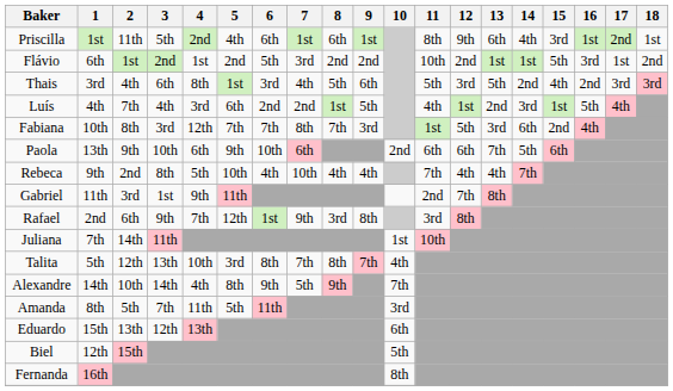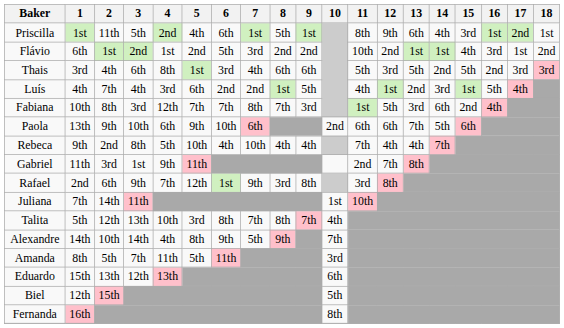 <table class="wikitable" style="text-align:center; font-size:100%; width: 85%">
 <tr>
 <th width="9.4%">Baker</th>
 <th width="4.2%">1</th>
 <th width="4.2%">2</th>
 <th width="4.2%">3</th>
 <th width="4.2%">4</th>
 <th width="4.2%">5</th>
 <th width="4.2%">6</th>
 <th width="4.2%">7</th>
 <th width="4.2%">8</th>
 <th width="4.2%">9</th>
 <th width="4.2%">10</th>
 <th width="4.2%">11</th>
 <th width="4.2%">12</th>
 <th width="4.2%">13</th>
 <th width="4.2%">14</th>
 <th width="4.2%">15</th>
 <th width="4.2%">16</th>
 <th width="4.2%">17</th>
 <th width="4.2%">18</th>
 </tr>
 <tr>
 <td>Priscilla</td>
 <td bgcolor=D0F0C0>1st</td>
 <td>11th</td>
 <td>5th</td>
 <td bgcolor=D0F0C0>2nd</td>
 <td>4th</td>
 <td>6th</td>
 <td bgcolor=D0F0C0>1st</td>
-<td>6th</td>
+<td>5th</td>
 <td bgcolor=D0F0C0>1st</td>
 <td bgcolor=CCCCCC rowspan=5></td>
 <td>8th</td>
 <td>9th</td>
 <td>6th</td>
 <td>4th</td>
 <td>3rd</td>
 <td bgcolor=D0F0C0>1st</td>
 <td bgcolor=D0F0C0>2nd</td>
 <td>1st</td>
 </tr>
 <tr>
 <td>Flávio</td>
 <td>6th</td>
 <td bgcolor=D0F0C0>1st</td>
 <td bgcolor=D0F0C0>2nd</td>
 <td>1st</td>
 <td>2nd</td>
 <td>5th</td>
 <td>3rd</td>
 <td>2nd</td>
 <td>2nd</td>
 <td>10th</td>
 <td>2nd</td>
 <td bgcolor=D0F0C0>1st</td>
 <td bgcolor=D0F0C0>1st</td>
-<td>5th</td>
+<td>4th</td>
 <td>3rd</td>
 <td>1st</td>
 <td>2nd</td>
 </tr>
 <tr>
 <td>Thais</td>
 <td>3rd</td>
 <td>4th</td>
 <td>6th</td>
 <td>8th</td>
 <td bgcolor=D0F0C0>1st</td>
 <td>3rd</td>
 <td>4th</td>
-<td>5th</td>
+<td>6th</td>
 <td>6th</td>
 <td>5th</td>
 <td>3rd</td>
 <td>5th</td>
 <td>2nd</td>
-<td>4th</td>
+<td>5th</td>
 <td>2nd</td>
 <td>3rd</td>
 <td bgcolor=FFC0CB>3rd</td>
 </tr>
 <tr>
 <td>Luís</td>
 <td>4th</td>
 <td>7th</td>
 <td>4th</td>
 <td>3rd</td>
 <td>6th</td>
 <td>2nd</td>
 <td>2nd</td>
 <td bgcolor=D0F0C0>1st</td>
 <td>5th</td>
 <td>4th</td>
 <td bgcolor=D0F0C0>1st</td>
 <td>2nd</td>
 <td>3rd</td>
 <td bgcolor=D0F0C0>1st</td>
 <td>5th</td>
 <td bgcolor=FFC0CB>4th</td>
 <td bgcolor=A9A9A9></td>
 </tr>
 <tr>
 <td>Fabiana</td>
 <td>10th</td>
 <td>8th</td>
 <td>3rd</td>
 <td>12th</td>
 <td>7th</td>
 <td>7th</td>
 <td>8th</td>
 <td>7th</td>
 <td>3rd</td>
 <td bgcolor=D0F0C0>1st</td>
 <td>5th</td>
 <td>3rd</td>
 <td>6th</td>
 <td>2nd</td>
 <td bgcolor=FFC0CB>4th</td>
 <td bgcolor=A9A9A9 colspan=2></td>
 </tr>
 <tr>
 <td>Paola</td>
 <td>13th</td>
 <td>9th</td>
 <td>10th</td>
 <td>6th</td>
 <td>9th</td>
 <td>10th</td>
 <td bgcolor=FFC0CB>6th</td>
 <td bgcolor=A9A9A9 colspan=2></td>
 <td>2nd</td>
 <td>6th</td>
 <td>6th</td>
 <td>7th</td>
 <td>5th</td>
 <td bgcolor=FFC0CB>6th</td>
 <td bgcolor=A9A9A9 colspan=3></td>
 </tr>
 <tr>
 <td>Rebeca</td>
 <td>9th</td>
 <td>2nd</td>
 <td>8th</td>
 <td>5th</td>
 <td>10th</td>
 <td>4th</td>
 <td>10th</td>
 <td>4th</td>
 <td>4th</td>
 <td bgcolor=CCCCCC></td>
 <td>7th</td>
 <td>4th</td>
 <td>4th</td>
 <td bgcolor=FFC0CB>7th</td>
 <td bgcolor=A9A9A9 colspan=5></td>
 </tr>
 <tr>
 <td>Gabriel</td>
 <td>11th</td>
 <td>3rd</td>
 <td>1st</td>
 <td>9th</td>
 <td bgcolor=FFC0CB>11th</td>
 <td bgcolor=A9A9A9 colspan=4></td>
 <td></td>
 <td>2nd</td>
 <td>7th</td>
 <td bgcolor=FFC0CB>8th</td>
 <td bgcolor=A9A9A9 colspan=5></td>
 </tr>
 <tr>
 <td>Rafael</td>
 <td>2nd</td>
 <td>6th</td>
 <td>9th</td>
 <td>7th</td>
 <td>12th</td>
 <td bgcolor=D0F0C0>1st</td>
 <td>9th</td>
 <td>3rd</td>
 <td>8th</td>
 <td bgcolor=CCCCCC></td>
 <td>3rd</td>
 <td bgcolor=FFC0CB>8th</td>
 <td bgcolor=A9A9A9 colspan=6></td>
 </tr>
 <tr>
 <td>Juliana</td>
 <td>7th</td>
 <td>14th</td>
 <td bgcolor=FFC0CB>11th</td>
 <td bgcolor=A9A9A9 colspan=6></td>
 <td>1st</td>
 <td bgcolor=FFC0CB>10th</td>
 <td bgcolor=A9A9A9 colspan=7></td>
 </tr>
 <tr>
 <td>Talita</td>
 <td>5th</td>
 <td>12th</td>
 <td>13th</td>
 <td>10th</td>
 <td>3rd</td>
 <td>8th</td>
 <td>7th</td>
 <td>8th</td>
 <td bgcolor=FFC0CB>7th</td>
 <td>4th</td>
 <td bgcolor=A9A9A9 colspan=8></td>
 </tr>
 <tr>
 <td>Alexandre</td>
 <td>14th</td>
 <td>10th</td>
 <td>14th</td>
 <td>4th</td>
 <td>8th</td>
 <td>9th</td>
 <td>5th</td>
 <td bgcolor=FFC0CB>9th</td>
 <td bgcolor=A9A9A9></td>
 <td>7th</td>
 <td bgcolor=A9A9A9 colspan=8></td>
 </tr>
 <tr>
 <td>Amanda</td>
 <td>8th</td>
 <td>5th</td>
 <td>7th</td>
 <td>11th</td>
 <td>5th</td>
 <td bgcolor=FFC0CB>11th</td>
 <td bgcolor=A9A9A9 colspan=3></td>
 <td>3rd</td>
 <td bgcolor=A9A9A9 colspan=8></td>
 </tr>
 <tr>
 <td>Eduardo</td>
 <td>15th</td>
 <td>13th</td>
 <td>12th</td>
 <td bgcolor=FFC0CB>13th</td>
 <td bgcolor=A9A9A9 colspan=5></td>
 <td>6th</td>
 <td bgcolor=A9A9A9 colspan=8></td>
 </tr>
 <tr>
 <td>Biel</td>
 <td>12th</td>
 <td bgcolor=FFC0CB>15th</td>
 <td bgcolor=A9A9A9 colspan=7></td>
 <td>5th</td>
 <td bgcolor=A9A9A9 colspan=8></td>
 </tr>
 <tr>
 <td>Fernanda</td>
 <td bgcolor=FFC0CB>16th</td>
 <td bgcolor=A9A9A9 colspan=8></td>
 <td>8th</td>
 <td bgcolor=A9A9A9 colspan=8></td>
 </tr>
 <tr>
 </tr>
 </table>
